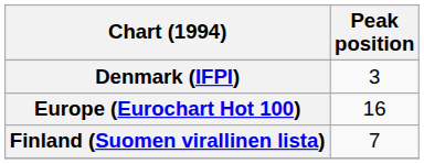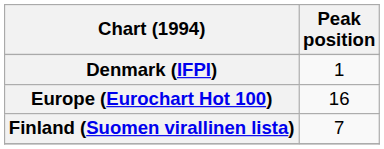 <table class="wikitable sortable plainrowheaders" style="text-align:center">
 <tr>
 <th>Chart (1994)</th>
 <th>Peak<br>position</th>
 </tr>
 <tr>
 </tr>
 <tr>
 <th scope="row">Denmark (<a href='#'>IFPI</a>)</th>
-<td>3</td>
+<td>1</td>
 </tr>
 <tr>
 <th scope="row">Europe (<a href='#'>Eurochart Hot 100</a>)</th>
 <td>16</td>
 </tr>
 <tr>
 <th scope="row">Finland (<a href='#'>Suomen virallinen lista</a>)</th>
 <td>7</td>
 </tr>
 <tr>
 </tr>
 <tr>
 </tr>
 <tr>
 </tr>
 <tr>
 </tr>
 <tr>
 </tr>
 <tr>
 </tr>
 <tr>
 </tr>
 <tr>
 </tr>
 <tr>
 </tr>
 </table>
